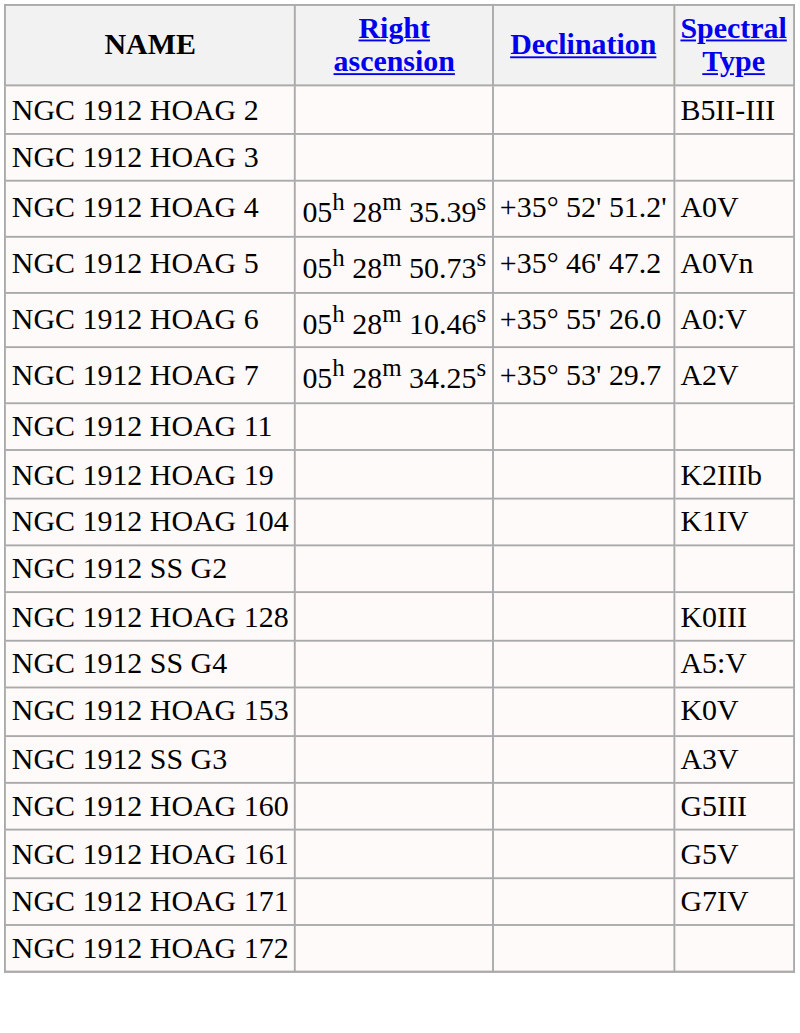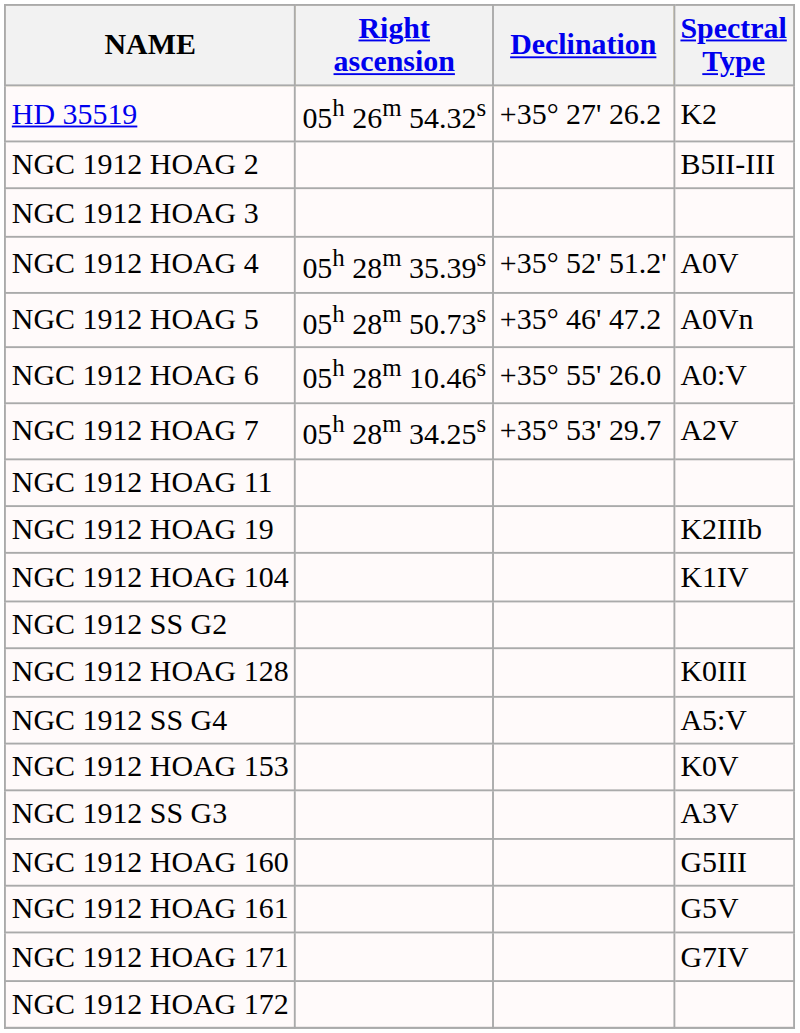 <table class=wikitable |table align=center>
 <tr bgcolor="#CDC9C9;">
 <th colspan="1">NAME</th>
 <th><a href='#'>Right<br>ascension</a></th>
 <th><a href='#'>Declination</a></th>
 <th><a href='#'>Spectral<br>Type</a></th>
+</tr>
+<tr bgcolor="#FFFAFA">
+<td><a href='#'>HD 35519</a></td>
+<td>05<sup>h</sup>  26<sup>m</sup>  54.32<sup>s</sup></td>
+<td>+35° 27' 26.2</td>
+<td>K2</td>
 </tr>
 <tr bgcolor="#FFFAFA">
 <td>NGC 1912 HOAG 2</td>
 <td></td>
 <td></td>
 <td>B5II-III</td>
 </tr>
 <tr bgcolor="#FFFAFA">
 <td>NGC 1912 HOAG 3</td>
 <td></td>
 <td></td>
 <td></td>
 </tr>
 <tr bgcolor="#FFFAFA">
 <td>NGC 1912 HOAG 4</td>
 <td>05<sup>h</sup>  28<sup>m</sup>  35.39<sup>s</sup></td>
 <td>+35° 52' 51.2'</td>
 <td>A0V</td>
 </tr>
 <tr bgcolor="#FFFAFA">
 <td>NGC 1912 HOAG 5</td>
 <td>05<sup>h</sup>  28<sup>m</sup>  50.73<sup>s</sup></td>
 <td>+35° 46' 47.2</td>
 <td>A0Vn</td>
 </tr>
 <tr bgcolor="#FFFAFA">
 <td>NGC 1912 HOAG 6</td>
 <td>05<sup>h</sup>  28<sup>m</sup>  10.46<sup>s</sup></td>
 <td>+35° 55' 26.0</td>
 <td>A0:V</td>
 </tr>
 <tr bgcolor="#FFFAFA">
 <td>NGC 1912 HOAG 7</td>
 <td>05<sup>h</sup>  28<sup>m</sup>  34.25<sup>s</sup></td>
 <td>+35° 53' 29.7</td>
 <td>A2V</td>
 </tr>
 <tr bgcolor="#FFFAFA">
 <td>NGC 1912 HOAG 11</td>
 <td></td>
 <td></td>
 <td></td>
 </tr>
 <tr bgcolor="#FFFAFA">
 <td>NGC 1912 HOAG 19</td>
 <td></td>
 <td></td>
 <td>K2IIIb</td>
 </tr>
 <tr bgcolor="#FFFAFA">
 <td>NGC 1912 HOAG 104</td>
 <td></td>
 <td></td>
 <td>K1IV</td>
 </tr>
 <tr bgcolor="#FFFAFA">
 <td>NGC 1912 SS G2</td>
 <td></td>
 <td></td>
 <td></td>
 </tr>
 <tr bgcolor="#FFFAFA">
 <td>NGC 1912 HOAG 128</td>
 <td></td>
 <td></td>
 <td>K0III</td>
 </tr>
 <tr bgcolor="#FFFAFA">
 <td>NGC 1912 SS G4</td>
 <td></td>
 <td></td>
 <td>A5:V</td>
 </tr>
 <tr bgcolor="#FFFAFA">
 <td>NGC 1912 HOAG 153</td>
 <td></td>
 <td></td>
 <td>K0V</td>
 </tr>
 <tr bgcolor="#FFFAFA">
 <td>NGC 1912 SS G3</td>
 <td></td>
 <td></td>
 <td>A3V</td>
 </tr>
 <tr bgcolor="#FFFAFA">
 <td>NGC 1912 HOAG 160</td>
 <td></td>
 <td></td>
 <td>G5III</td>
 </tr>
 <tr bgcolor="#FFFAFA">
 <td>NGC 1912 HOAG 161</td>
 <td></td>
 <td></td>
 <td>G5V</td>
 </tr>
 <tr bgcolor="#FFFAFA">
 <td>NGC 1912 HOAG 171</td>
 <td></td>
 <td></td>
 <td>G7IV</td>
 </tr>
 <tr bgcolor="#FFFAFA">
 <td>NGC 1912 HOAG 172</td>
 <td></td>
 <td></td>
 <td></td>
 </tr>
 <tr>
 </tr>
 </table>
